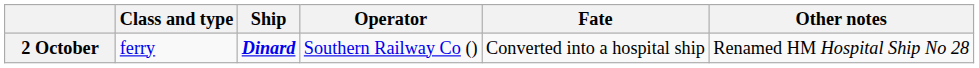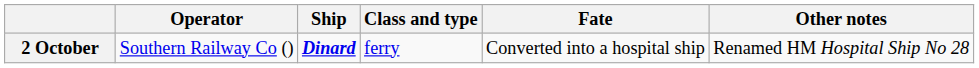 <table class="wikitable">
 <tr>
 <th width="90"></th>
+<th>Operator</th>
+<th>Ship</th>
 <th>Class and type</th>
-<th>Ship</th>
-<th>Operator</th>
 <th>Fate</th>
 <th>Other notes</th>
 </tr>
 <tr ---->
 <th>2 October</th>
+<td><a href='#'>Southern Railway Co</a> ()</td>
+<td><a href='#'><strong><em>Dinard</em></strong></a></td>
 <td><a href='#'>ferry</a></td>
-<td><a href='#'><strong><em>Dinard</em></strong></a></td>
-<td><a href='#'>Southern Railway Co</a> ()</td>
 <td>Converted into a hospital ship</td>
 <td>Renamed HM <em>Hospital Ship No 28</em></td>
 </tr>
 </table>
